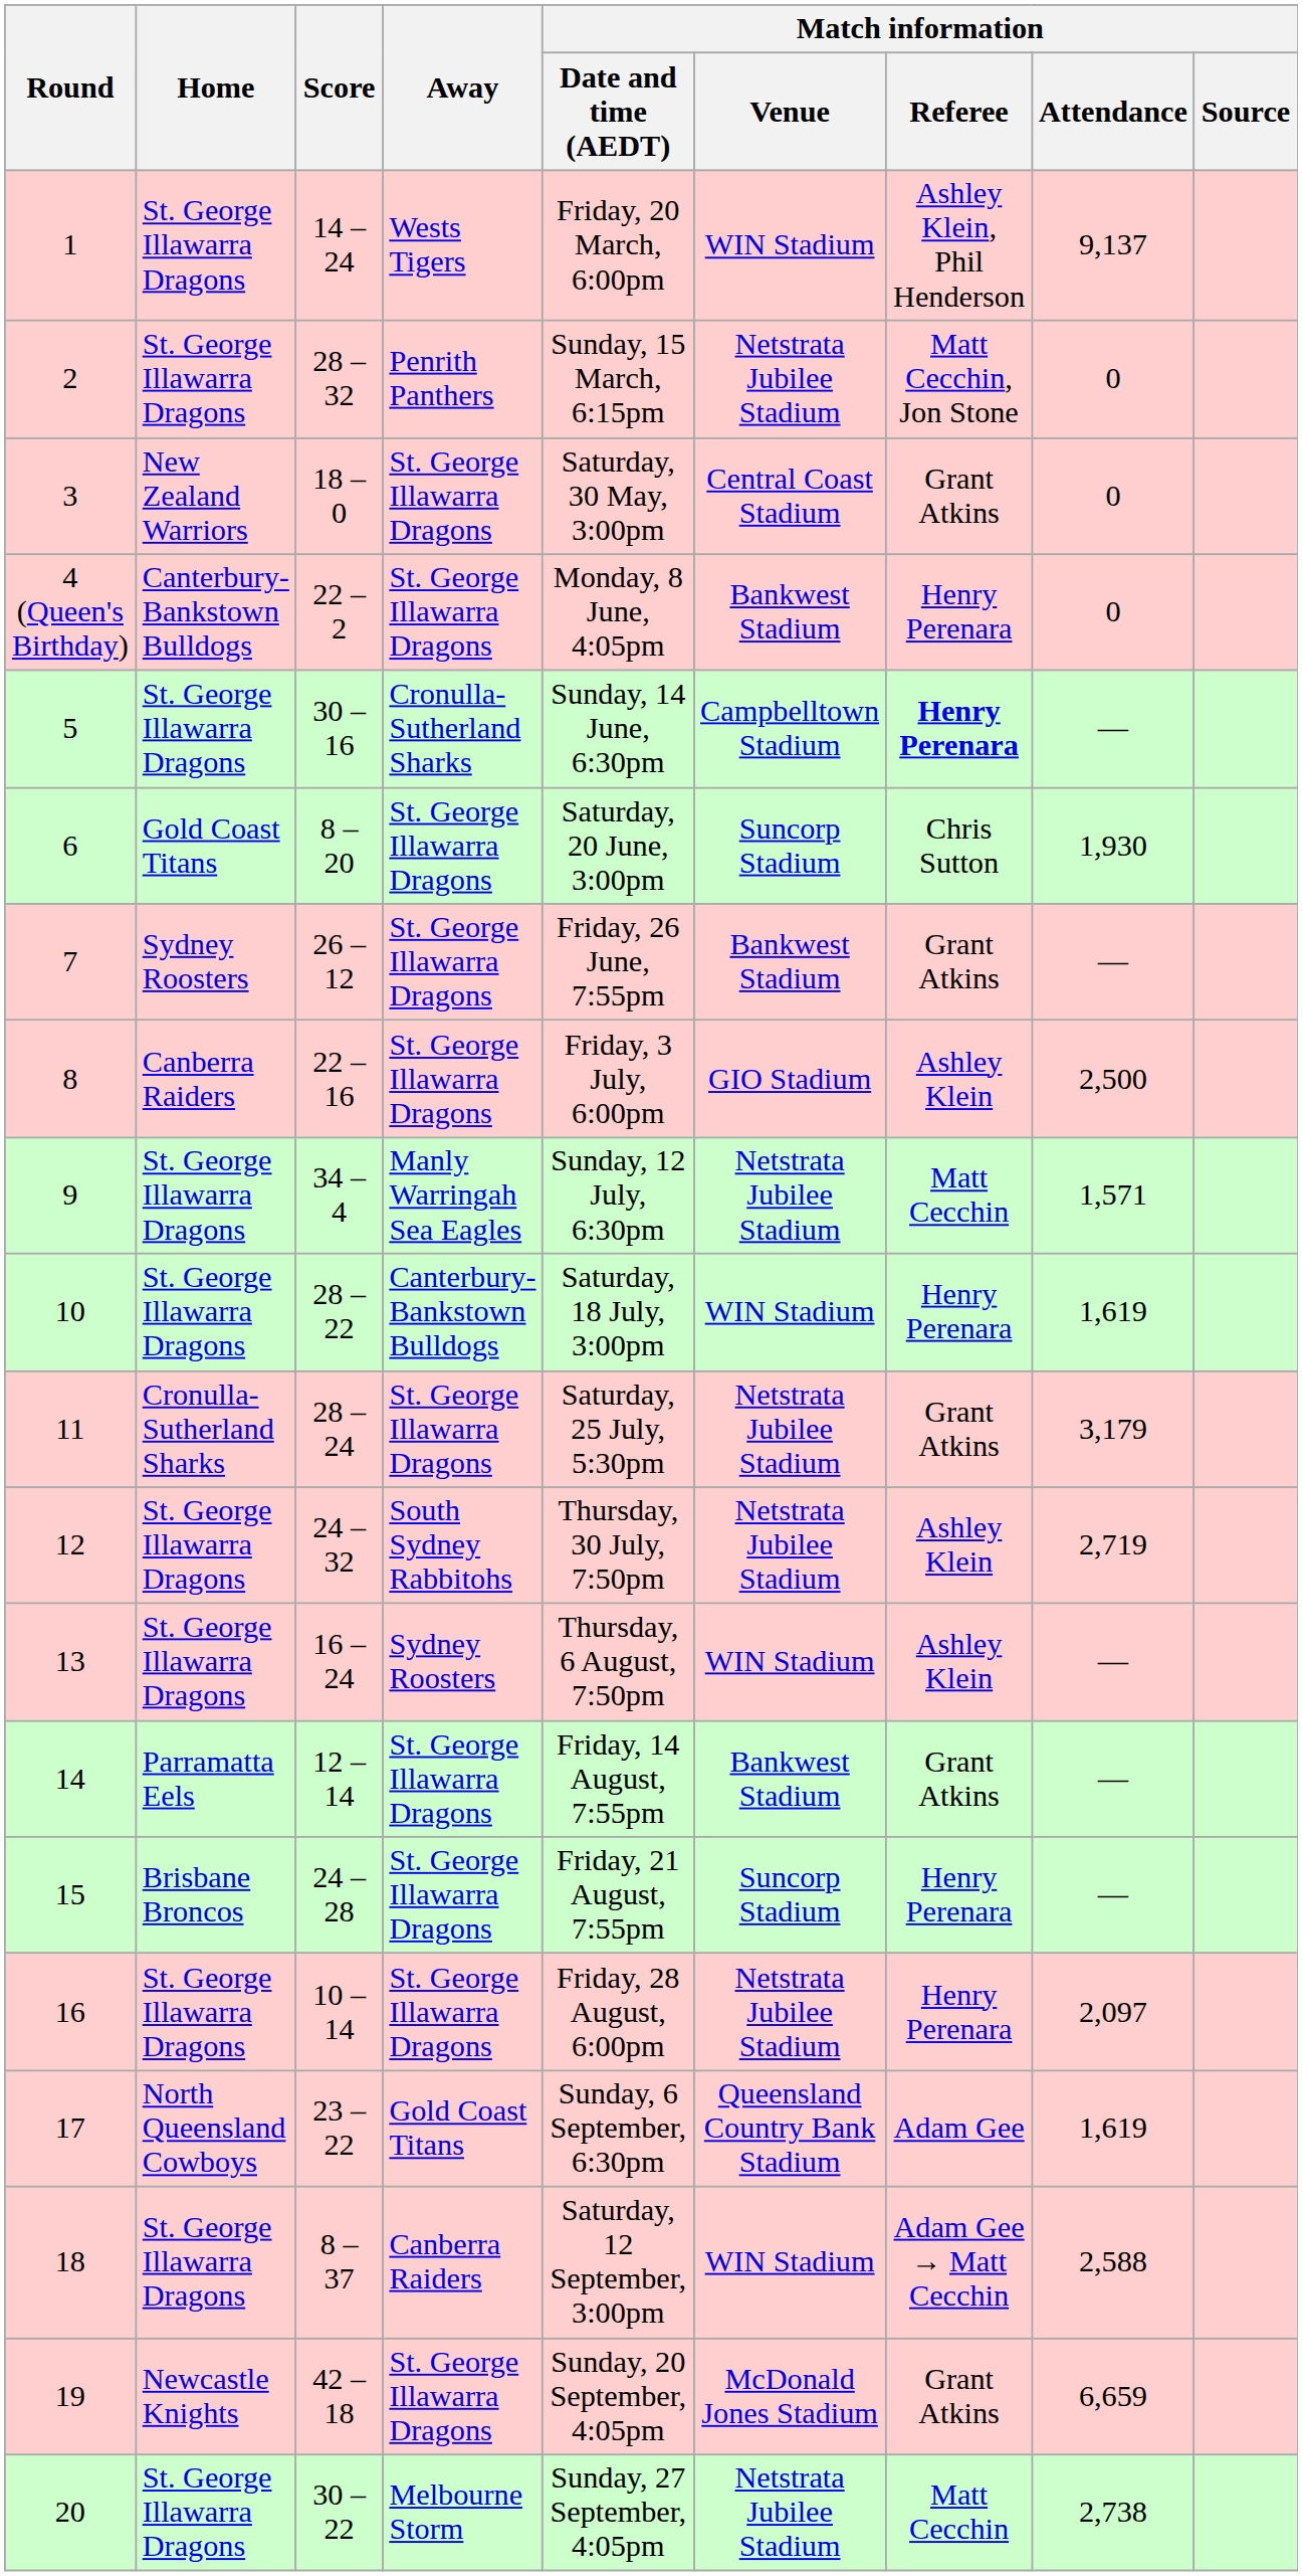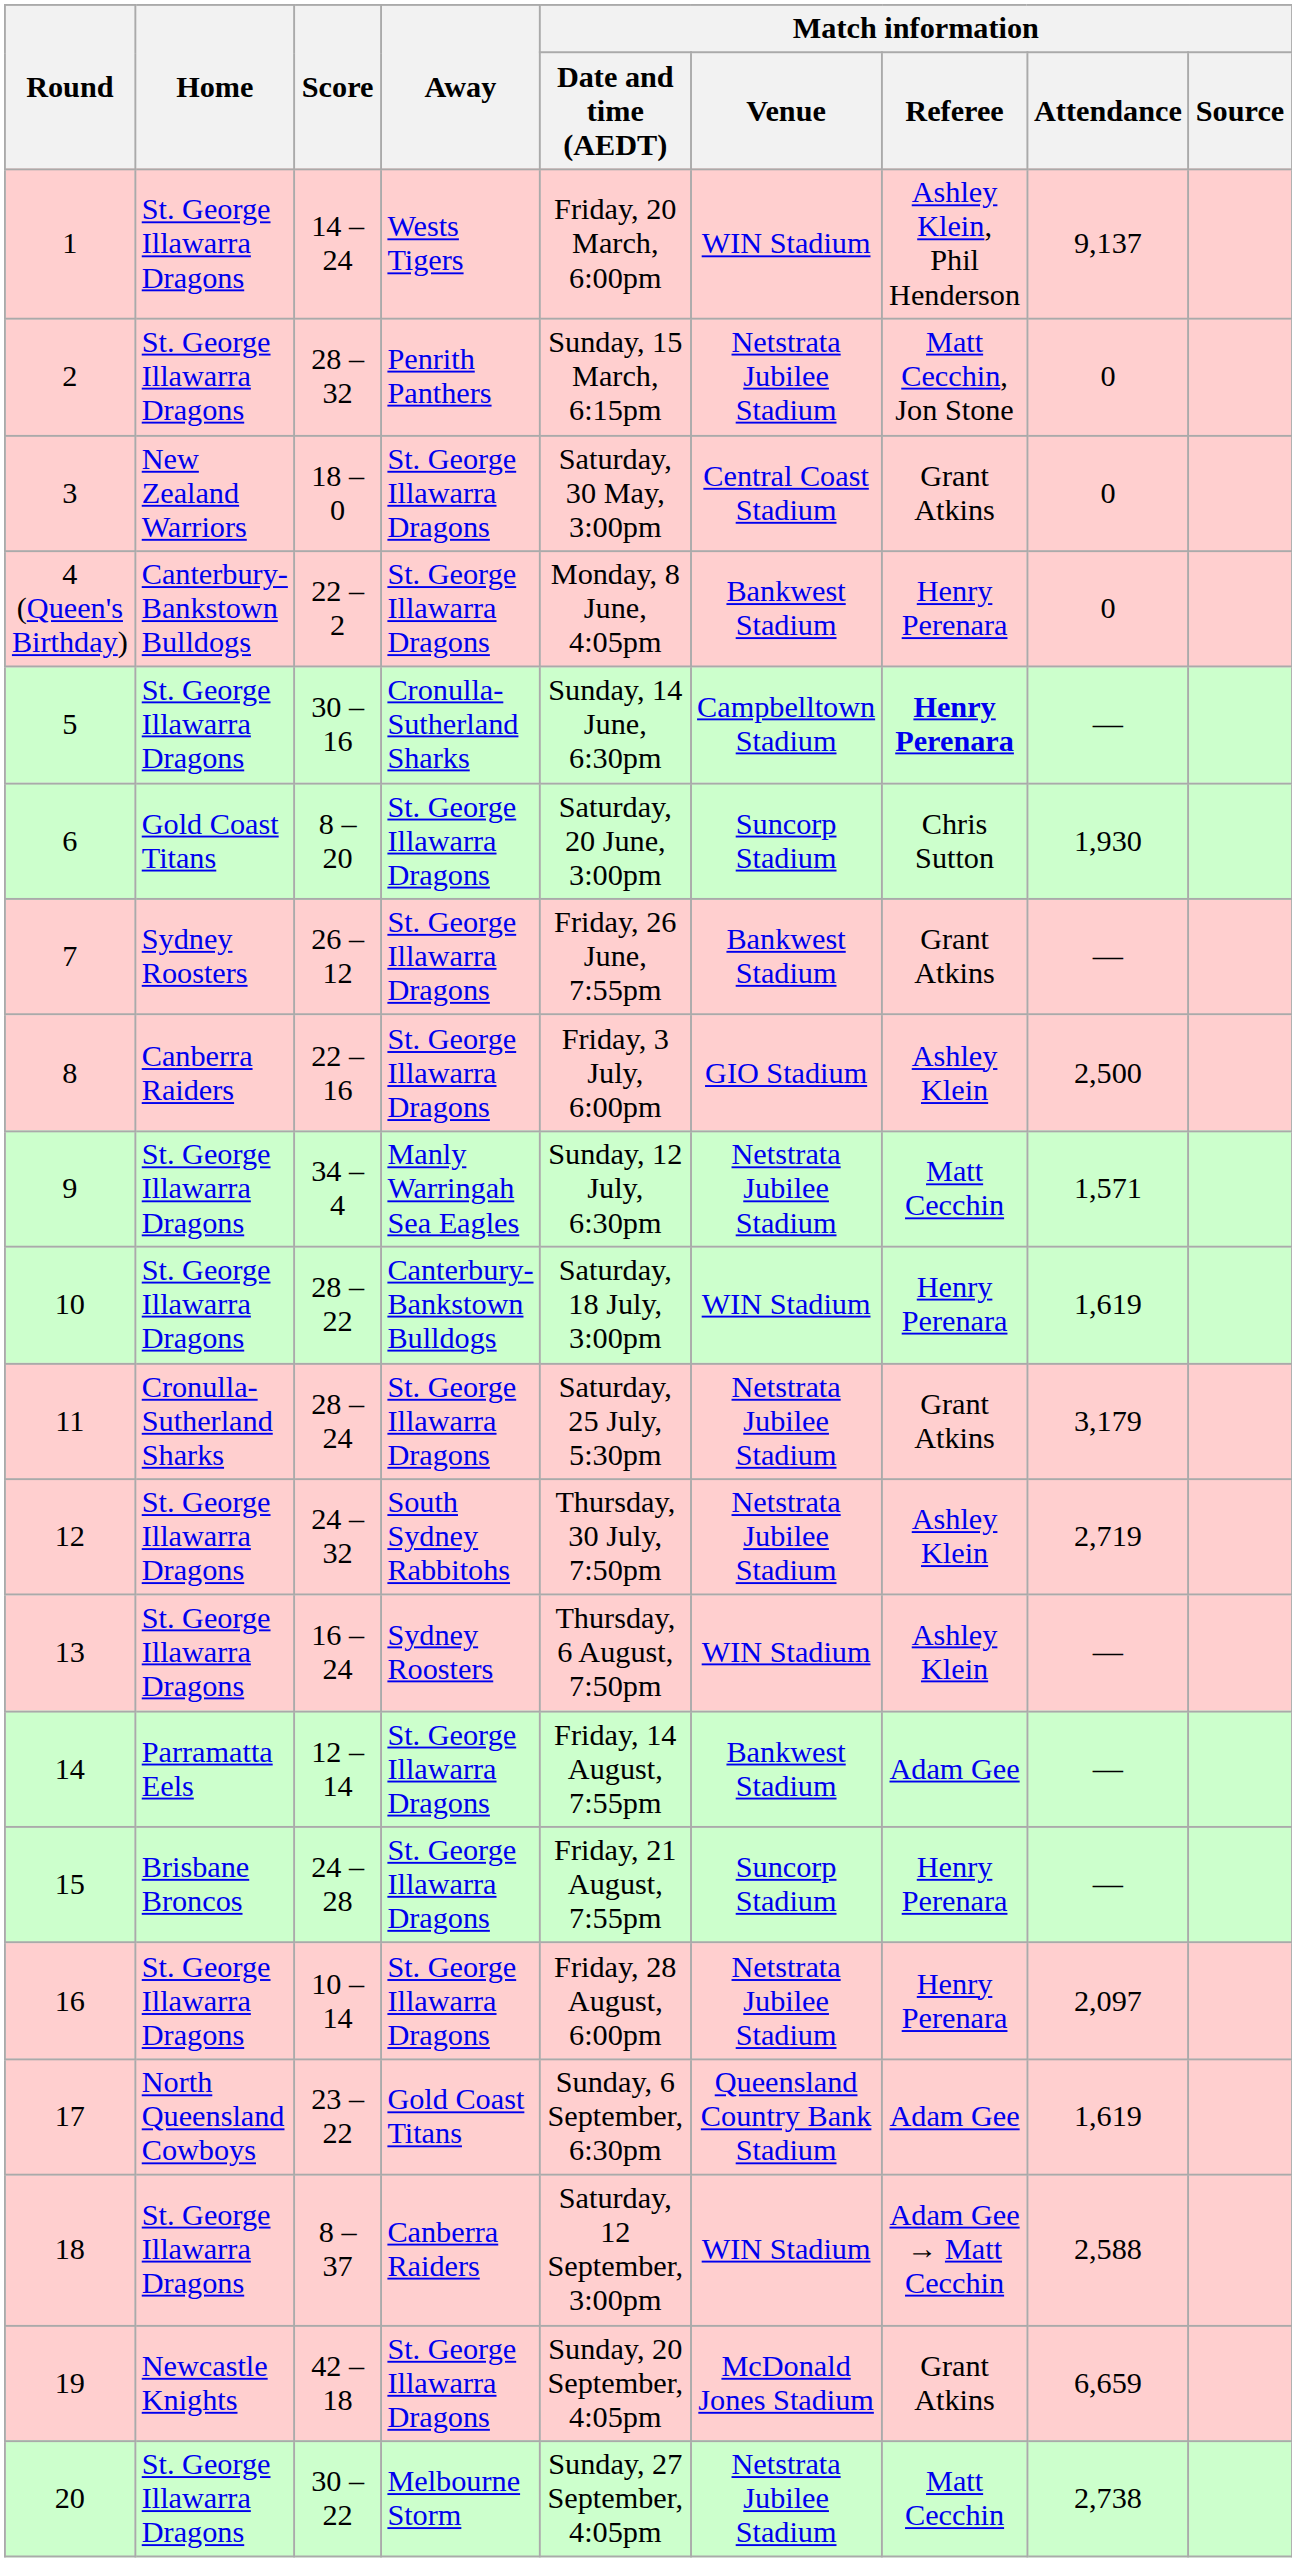 <table class="wikitable" style="text-align:center;width:100%">
 <tr>
 <th rowspan=2 width=1%>Round</th>
 <th rowspan=2 width=19%>Home</th>
 <th rowspan=2 width=8%>Score</th>
 <th rowspan=2 width=19%>Away</th>
 <th colspan=6>Match information</th>
 </tr>
 <tr bgcolor=#CCCCCC>
 <th width=17%>Date and time (AEDT)</th>
 <th width=22%>Venue</th>
 <th width=50%>Referee</th>
 <th width=7%>Attendance</th>
 <th>Source</th>
 </tr>
 <tr style="text-align:center; background:#FFCFCF">
 <td>1</td>
 <td align="left"> <a href='#'>St. George Illawarra Dragons</a></td>
 <td>14 – 24</td>
 <td align="left"> <a href='#'>Wests Tigers</a></td>
 <td>Friday, 20 March, 6:00pm</td>
 <td><a href='#'>WIN Stadium</a></td>
 <td><a href='#'>Ashley Klein</a>, Phil Henderson</td>
 <td>9,137</td>
 <td></td>
 </tr>
 <tr style="text-align:center; background:#FFCFCF">
 <td>2</td>
 <td align="left"> <a href='#'>St. George Illawarra Dragons</a></td>
 <td>28 – 32</td>
 <td align="left"> <a href='#'>Penrith Panthers</a></td>
 <td>Sunday, 15 March, 6:15pm</td>
 <td><a href='#'>Netstrata Jubilee Stadium</a></td>
 <td><a href='#'>Matt Cecchin</a>, Jon Stone</td>
 <td>0</td>
 <td></td>
 </tr>
 <tr style="text-align:center; background:#FFCFCF">
 <td>3</td>
 <td align="left"> <a href='#'>New Zealand Warriors</a></td>
 <td>18 – 0</td>
 <td align="left"> <a href='#'>St. George Illawarra Dragons</a></td>
 <td>Saturday, 30 May, 3:00pm</td>
 <td><a href='#'>Central Coast Stadium</a></td>
 <td>Grant Atkins</td>
 <td>0</td>
 <td></td>
 </tr>
 <tr style="text-align:center; background:#FFCFCF">
 <td>4<br>(<a href='#'>Queen's Birthday</a>)</td>
 <td align="left"> <a href='#'>Canterbury-Bankstown Bulldogs</a></td>
 <td>22 – 2</td>
 <td align="left"> <a href='#'>St. George Illawarra Dragons</a></td>
 <td>Monday, 8 June, 4:05pm</td>
 <td><a href='#'>Bankwest Stadium</a></td>
 <td><a href='#'>Henry Perenara</a></td>
 <td>0</td>
 <td></td>
 </tr>
 <tr style="text-align:center; background:#cfc;">
 <td>5</td>
 <td align="left"> <a href='#'>St. George Illawarra Dragons</a></td>
 <td>30 – 16</td>
 <td align="left"> <a href='#'>Cronulla-Sutherland Sharks</a></td>
 <td>Sunday, 14 June, 6:30pm</td>
 <td><a href='#'>Campbelltown Stadium</a></td>
 <td><strong><a href='#'>Henry Perenara</a></strong></td>
 <td>—</td>
 <td></td>
 </tr>
 <tr style="text-align:center; background:#cfc;">
 <td>6</td>
 <td align="left"> <a href='#'>Gold Coast Titans</a></td>
 <td>8 – 20</td>
 <td align="left"> <a href='#'>St. George Illawarra Dragons</a></td>
 <td>Saturday, 20 June, 3:00pm</td>
 <td><a href='#'>Suncorp Stadium</a></td>
 <td>Chris Sutton</td>
 <td>1,930</td>
 <td></td>
 </tr>
 <tr style="text-align:center;  background:#FFCFCF">
 <td>7</td>
 <td align="left"> <a href='#'>Sydney Roosters</a></td>
 <td>26 – 12</td>
 <td align="left"> <a href='#'>St. George Illawarra Dragons</a></td>
 <td>Friday, 26 June, 7:55pm</td>
 <td><a href='#'>Bankwest Stadium</a></td>
 <td>Grant Atkins</td>
 <td>—</td>
 <td></td>
 </tr>
 <tr style="text-align:center;  background:#FFCFCF">
 <td>8</td>
 <td align="left"> <a href='#'>Canberra Raiders</a></td>
 <td>22 – 16</td>
 <td align="left"> <a href='#'>St. George Illawarra Dragons</a></td>
 <td>Friday, 3 July, 6:00pm</td>
 <td><a href='#'>GIO Stadium</a></td>
 <td><a href='#'>Ashley Klein</a></td>
 <td>2,500</td>
 <td></td>
 </tr>
 <tr style="text-align:center; background:#cfc;">
 <td>9</td>
 <td align="left"> <a href='#'>St. George Illawarra Dragons</a></td>
 <td>34 – 4</td>
 <td align="left"> <a href='#'>Manly Warringah Sea Eagles</a></td>
 <td>Sunday, 12 July, 6:30pm</td>
 <td><a href='#'>Netstrata Jubilee Stadium</a></td>
 <td><a href='#'>Matt Cecchin</a></td>
 <td>1,571</td>
 <td></td>
 </tr>
 <tr style="text-align:center; background:#cfc;">
 <td>10</td>
 <td align="left"> <a href='#'>St. George Illawarra Dragons</a></td>
 <td>28 – 22</td>
 <td align="left"> <a href='#'>Canterbury-Bankstown Bulldogs</a></td>
 <td>Saturday, 18 July, 3:00pm</td>
 <td><a href='#'>WIN Stadium</a></td>
 <td><a href='#'>Henry Perenara</a></td>
 <td>1,619</td>
 <td></td>
 </tr>
 <tr style="text-align:center;  background:#FFCFCF">
 <td>11</td>
 <td align="left"> <a href='#'>Cronulla-Sutherland Sharks</a></td>
 <td>28 – 24</td>
 <td align="left"> <a href='#'>St. George Illawarra Dragons</a></td>
 <td>Saturday, 25 July, 5:30pm</td>
 <td><a href='#'>Netstrata Jubilee Stadium</a></td>
 <td>Grant Atkins</td>
 <td>3,179</td>
 <td></td>
 </tr>
 <tr style="text-align:center;  background:#FFCFCF">
 <td>12</td>
 <td align="left"> <a href='#'>St. George Illawarra Dragons</a></td>
 <td>24 – 32</td>
 <td align="left"> <a href='#'>South Sydney Rabbitohs</a></td>
 <td>Thursday, 30 July, 7:50pm</td>
 <td><a href='#'>Netstrata Jubilee Stadium</a></td>
 <td><a href='#'>Ashley Klein</a></td>
 <td>2,719</td>
 <td></td>
 </tr>
 <tr style="text-align:center;  background:#FFCFCF">
 <td>13</td>
 <td align="left"> <a href='#'>St. George Illawarra Dragons</a></td>
 <td>16 – 24</td>
 <td align="left"> <a href='#'>Sydney Roosters</a></td>
 <td>Thursday, 6 August, 7:50pm</td>
 <td><a href='#'>WIN Stadium</a></td>
 <td><a href='#'>Ashley Klein</a></td>
 <td>—</td>
 <td></td>
 </tr>
 <tr style="text-align:center; background:#cfc;">
 <td>14</td>
 <td align="left"> <a href='#'>Parramatta Eels</a></td>
 <td>12 – 14</td>
 <td align="left"> <a href='#'>St. George Illawarra Dragons</a></td>
 <td>Friday, 14 August, 7:55pm</td>
 <td><a href='#'>Bankwest Stadium</a></td>
-<td>Grant Atkins</td>
+<td><a href='#'>Adam Gee</a></td>
 <td>—</td>
 <td></td>
 </tr>
 <tr style="text-align:center; background:#cfc;">
 <td>15</td>
 <td align="left"> <a href='#'>Brisbane Broncos</a></td>
 <td>24 – 28</td>
 <td align="left"> <a href='#'>St. George Illawarra Dragons</a></td>
 <td>Friday, 21 August, 7:55pm</td>
 <td><a href='#'>Suncorp Stadium</a></td>
 <td><a href='#'>Henry Perenara</a></td>
 <td>—</td>
 <td></td>
 </tr>
 <tr style="text-align:center; background:#FFCFCF">
 <td>16</td>
 <td align="left"> <a href='#'>St. George Illawarra Dragons</a></td>
 <td>10 – 14</td>
 <td align="left"> <a href='#'>St. George Illawarra Dragons</a></td>
 <td>Friday, 28 August, 6:00pm</td>
 <td><a href='#'>Netstrata Jubilee Stadium</a></td>
 <td><a href='#'>Henry Perenara</a></td>
 <td>2,097</td>
 <td></td>
 </tr>
 <tr style="text-align:center; background:#FFCFCF">
 <td>17</td>
 <td align="left"> <a href='#'>North Queensland Cowboys</a></td>
 <td>23 – 22</td>
 <td align="left"> <a href='#'>Gold Coast Titans</a></td>
 <td>Sunday, 6 September, 6:30pm</td>
 <td><a href='#'>Queensland Country Bank Stadium</a></td>
 <td><a href='#'>Adam Gee</a></td>
 <td>1,619</td>
 <td></td>
 </tr>
 <tr style="text-align:center; background:#FFCFCF">
 <td>18</td>
 <td align="left"> <a href='#'>St. George Illawarra Dragons</a></td>
 <td>8 – 37</td>
 <td align="left"> <a href='#'>Canberra Raiders</a></td>
 <td>Saturday, 12 September, 3:00pm</td>
 <td><a href='#'>WIN Stadium</a></td>
 <td><a href='#'>Adam Gee</a> → <a href='#'>Matt Cecchin</a></td>
 <td>2,588</td>
 <td></td>
 </tr>
 <tr style="text-align:center; background:#FFCFCF">
 <td>19</td>
 <td align="left"> <a href='#'>Newcastle Knights</a></td>
 <td>42 – 18</td>
 <td align="left"> <a href='#'>St. George Illawarra Dragons</a></td>
 <td>Sunday, 20 September, 4:05pm</td>
 <td><a href='#'>McDonald Jones Stadium</a></td>
 <td>Grant Atkins</td>
 <td>6,659</td>
 <td></td>
 </tr>
 <tr style="text-align:center; background:#cfc;">
 <td>20</td>
 <td align="left"> <a href='#'>St. George Illawarra Dragons</a></td>
 <td>30 – 22</td>
 <td align="left"> <a href='#'>Melbourne Storm</a></td>
 <td>Sunday, 27 September, 4:05pm</td>
 <td><a href='#'>Netstrata Jubilee Stadium</a></td>
 <td><a href='#'>Matt Cecchin</a></td>
 <td>2,738</td>
 <td></td>
 </tr>
 </table>
